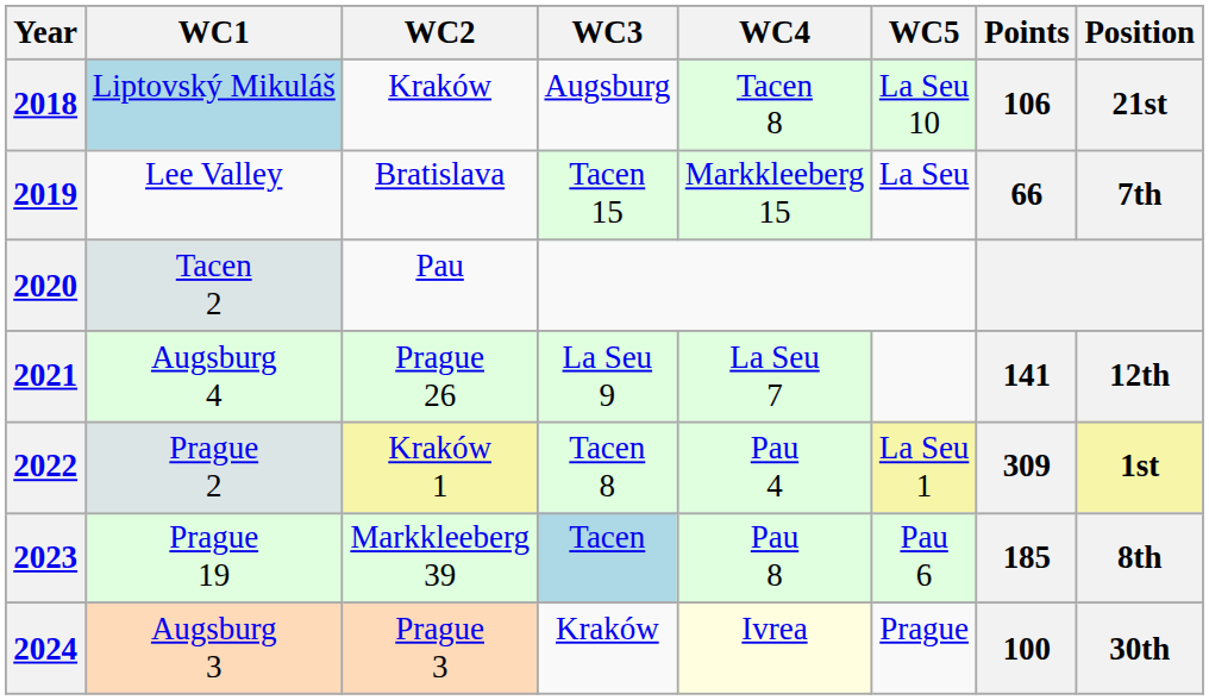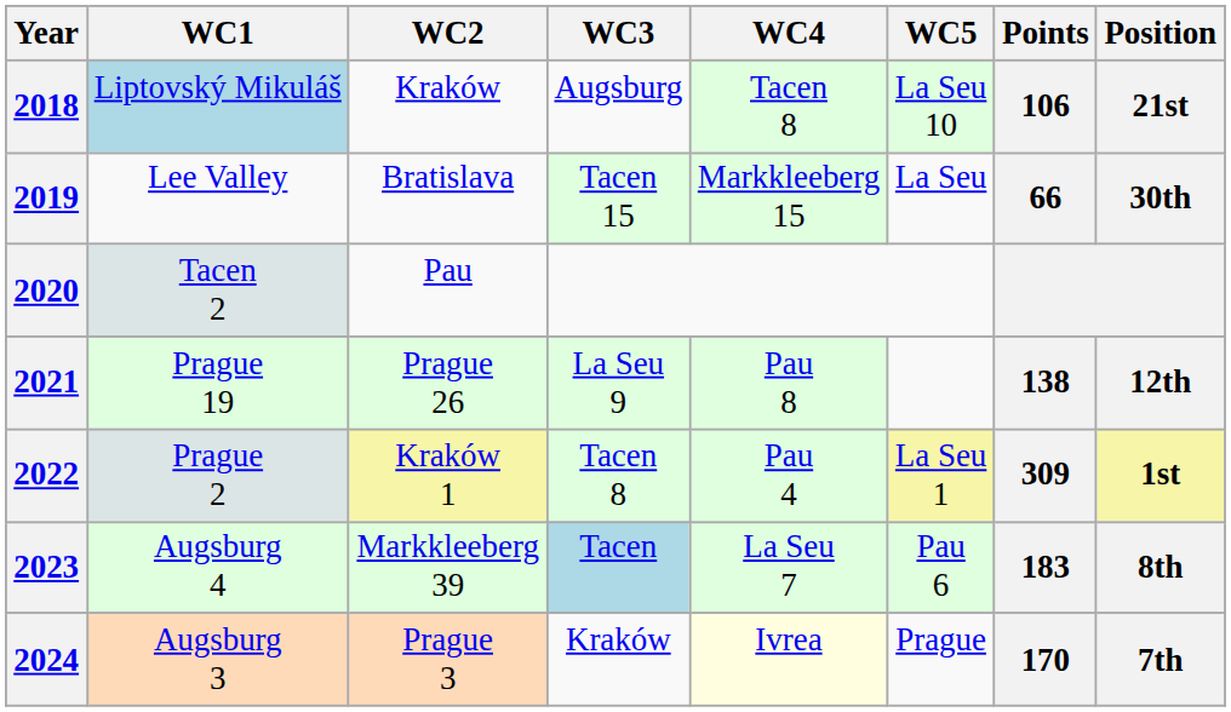 <table class="wikitable" style="font-size: 90%; text-align: center">
 <tr>
 <th>Year</th>
 <th>WC1</th>
 <th>WC2</th>
 <th>WC3</th>
 <th>WC4</th>
 <th>WC5</th>
 <th>Points</th>
 <th>Position</th>
 </tr>
 <tr>
 <th><a href='#'>2018</a></th>
 <td style="background: lightblue;"><a href='#'>Liptovský Mikuláš</a> <br> </td>
 <td><a href='#'>Kraków</a> <br> </td>
 <td><a href='#'>Augsburg</a> <br> </td>
 <td style="background:#DFFFDF;"><a href='#'>Tacen</a> <br>8</td>
 <td style="background:#DFFFDF;"><a href='#'>La Seu</a> <br>10</td>
 <th>106</th>
 <th>21st</th>
 </tr>
 <tr>
 <th><a href='#'>2019</a></th>
 <td><a href='#'>Lee Valley</a> <br> </td>
 <td><a href='#'>Bratislava</a> <br> </td>
 <td style="background:#DFFFDF;"><a href='#'>Tacen</a> <br>15</td>
 <td style="background:#DFFFDF;"><a href='#'>Markkleeberg</a><br>15</td>
 <td><a href='#'>La Seu</a> <br> </td>
 <th>66</th>
-<th>7th</th>
+<th>30th</th>
 </tr>
 <tr>
 <th><a href='#'>2020</a></th>
 <td style="background:#DCE5E5;"><a href='#'>Tacen</a> <br>2</td>
 <td><a href='#'>Pau</a> <br> </td>
 <td colspan=3></td>
 <th colspan=2></th>
 </tr>
 <tr>
 <th><a href='#'>2021</a></th>
-<td style="background:#DFFFDF;"><a href='#'>Augsburg</a> <br>4</td>
+<td style="background:#DFFFDF;"><a href='#'>Prague</a> <br>19</td>
 <td style="background:#DFFFDF;"><a href='#'>Prague</a> <br>26</td>
 <td style="background:#DFFFDF;"><a href='#'>La Seu</a> <br>9</td>
-<td style="background:#DFFFDF;"><a href='#'>La Seu</a> <br>7</td>
+<td style="background:#DFFFDF;"><a href='#'>Pau</a> <br>8</td>
 <td></td>
-<th>141</th>
+<th>138</th>
 <th>12th</th>
 </tr>
 <tr>
 <th><a href='#'>2022</a></th>
 <td style="background:#DCE5E5;"><a href='#'>Prague</a> <br>2</td>
 <td style="background:#F7F6A8;"><a href='#'>Kraków</a> <br>1</td>
 <td style="background:#DFFFDF;"><a href='#'>Tacen</a> <br>8</td>
 <td style="background:#DFFFDF;"><a href='#'>Pau</a> <br>4</td>
 <td style="background:#F7F6A8;"><a href='#'>La Seu</a> <br>1</td>
 <th>309</th>
 <th style="background:#F7F6A8;">1st</th>
 </tr>
 <tr>
 <th><a href='#'>2023</a></th>
-<td style="background:#DFFFDF;"><a href='#'>Prague</a> <br>19</td>
+<td style="background:#DFFFDF;"><a href='#'>Augsburg</a> <br>4</td>
 <td style="background:#DFFFDF;"><a href='#'>Markkleeberg</a><br>39</td>
 <td style="background: lightblue;"><a href='#'>Tacen</a> <br> </td>
-<td style="background:#DFFFDF;"><a href='#'>Pau</a> <br>8</td>
+<td style="background:#DFFFDF;"><a href='#'>La Seu</a> <br>7</td>
 <td style="background:#DFFFDF;"><a href='#'>Pau</a> <br>6</td>
-<th>185</th>
+<th>183</th>
 <th>8th</th>
 </tr>
 <tr>
 <th><a href='#'>2024</a></th>
 <td style="background:#FFDAB9;"><a href='#'>Augsburg</a> <br>3</td>
 <td style="background:#FFDAB9;"><a href='#'>Prague</a> <br>3</td>
 <td><a href='#'>Kraków</a> <br> </td>
 <td style="background: lightyellow;"><a href='#'>Ivrea</a><br> </td>
 <td><a href='#'>Prague</a> <br> </td>
-<th>100</th>
-<th>30th</th>
+<th>170</th>
+<th>7th</th>
 </tr>
 </table>
